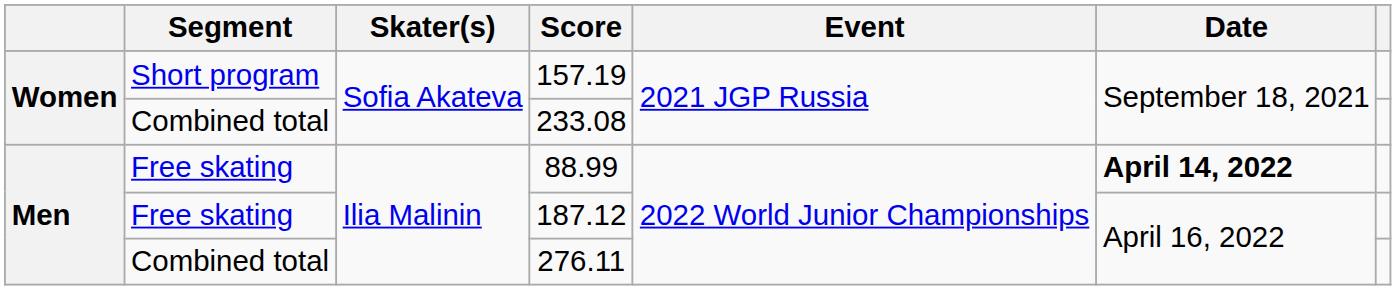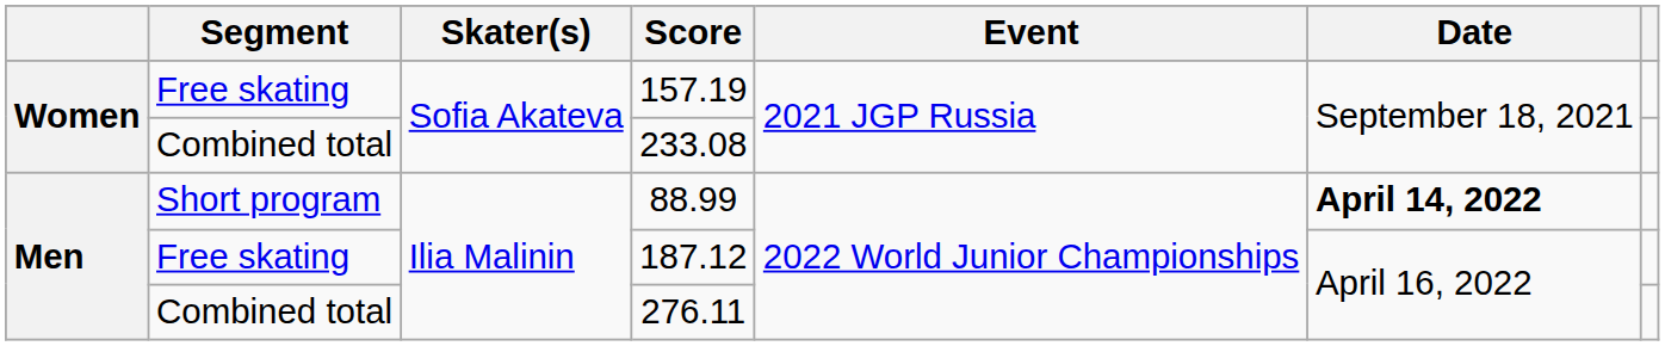 <table class="wikitable unsortable style="text-align:left">
 <tr>
 <th scope="col"></th>
 <th scope="col">Segment</th>
 <th scope="col">Skater(s)</th>
 <th scope="col">Score</th>
 <th scope="col">Event</th>
 <th scope="col">Date</th>
 <th scope="col"></th>
 </tr>
 <tr>
 <th scope="row" style="text-align:left" rowspan="2">Women</th>
-<td><a href='#'>Short program</a></td>
+<td><a href='#'>Free skating</a></td>
 <td rowspan="2"> <a href='#'>Sofia Akateva</a></td>
 <td align="center">157.19</td>
 <td rowspan="2"><a href='#'>2021 JGP Russia</a></td>
 <td rowspan="2">September 18, 2021</td>
 <td></td>
 </tr>
 <tr>
 <td>Combined total</td>
 <td align="center">233.08</td>
 <td></td>
 </tr>
 <tr>
 <th scope="row" style="text-align:left" rowspan="3">Men</th>
-<td><a href='#'>Free skating</a></td>
+<td><a href='#'>Short program</a></td>
 <td rowspan="3"> <a href='#'>Ilia Malinin</a></td>
 <td align="center">88.99</td>
 <td rowspan="3"><a href='#'>2022 World Junior Championships</a></td>
 <td><strong>April 14, 2022</strong></td>
 <td></td>
 </tr>
 <tr>
 <td><a href='#'>Free skating</a></td>
 <td align="center">187.12</td>
 <td rowspan="2">April 16, 2022</td>
 <td></td>
 </tr>
 <tr>
 <td>Combined total</td>
 <td align="center">276.11</td>
 <td></td>
 </tr>
 </table>
